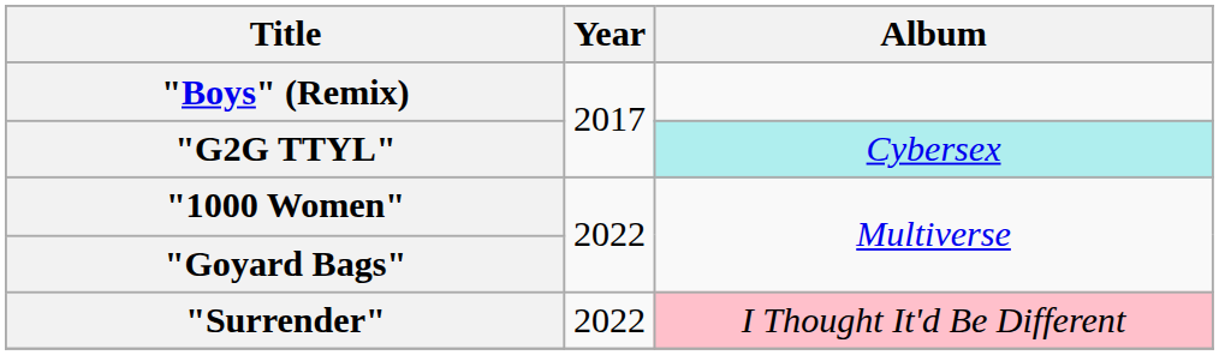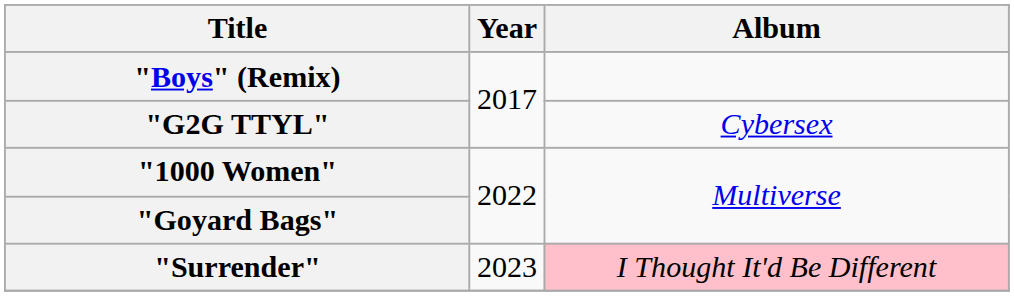 <table class="wikitable plainrowheaders" style="text-align:center;">
 <tr>
 <th scope="col" style="width:15em;">Title</th>
 <th scope="col" style="width:1em;">Year</th>
 <th scope="col" style="width:15em;">Album</th>
 </tr>
 <tr>
 <th scope="row">"<a href='#'>Boys</a>" (Remix)<br></th>
 <td rowspan=2>2017</td>
 <td></td>
 </tr>
 <tr>
 <th scope="row">"G2G TTYL"<br></th>
-<td style="background: paleturquoise;"><em><a href='#'>Cybersex</a></em></td>
+<td><em><a href='#'>Cybersex</a></em></td>
 </tr>
 <tr>
 <th scope="row">"1000 Women"<br></th>
 <td rowspan=2>2022</td>
 <td rowspan=2><em><a href='#'>Multiverse</a></em></td>
 </tr>
 <tr>
 <th scope="row">"Goyard Bags"<br></th>
 </tr>
 <tr>
 <th scope="row">"Surrender"<br></th>
-<td>2022</td>
+<td>2023</td>
 <td style="background: pink;"><em>I Thought It'd Be Different</em></td>
 </tr>
 <tr>
 </tr>
 </table>
